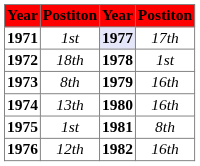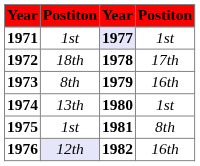 <table border="1" cellpadding="2" style="border-collapse: collapse;">
 <tr>
 <th style="background:#FF0000;"><span>Year</span></th>
 <th style="background:#FF0000;"><span>Postiton</span></th>
 <th style="background:#FF0000;"><span>Year</span></th>
 <th style="background:#FF0000;"><span>Postiton</span></th>
 </tr>
 <tr>
 <td align=center><strong>1971</strong></td>
 <td align=center><span><em>1st</em></span></td>
 <td align=center style="background: lavender;"><strong>1977</strong></td>
-<td align=center><span><em>17th</em></span></td>
+<td align=center><span><em>1st</em></span></td>
 </tr>
 <tr>
 <td align=center><strong>1972</strong></td>
 <td align=center><span><em>18th</em></span></td>
 <td align=center><strong>1978</strong></td>
-<td align=center><span><em>1st</em></span></td>
+<td align=center><span><em>17th</em></span></td>
 </tr>
 <tr>
 <td align=center><strong>1973</strong></td>
 <td align=center><em>8th</em></td>
 <td align=center><strong>1979</strong></td>
 <td align=center><span><em>16th</em></span></td>
 </tr>
 <tr>
 <td align=center><strong>1974</strong></td>
 <td align=center><em>13th</em></td>
 <td align=center><strong>1980</strong></td>
-<td align=center><span><em>16th</em></span></td>
+<td align=center><span><em>1st</em></span></td>
 </tr>
 <tr>
 <td align=center><strong>1975</strong></td>
 <td align=center><span><em>1st</em></span></td>
 <td align=center><strong>1981</strong></td>
 <td align=center><em>8th</em></td>
 </tr>
 <tr>
 <td align=center><strong>1976</strong></td>
-<td align=center><em>12th</em></td>
+<td align=center style="background: lavender;"><em>12th</em></td>
 <td align=center><strong>1982</strong></td>
 <td align=center><span><em>16th</em></span></td>
 </tr>
 </table>
